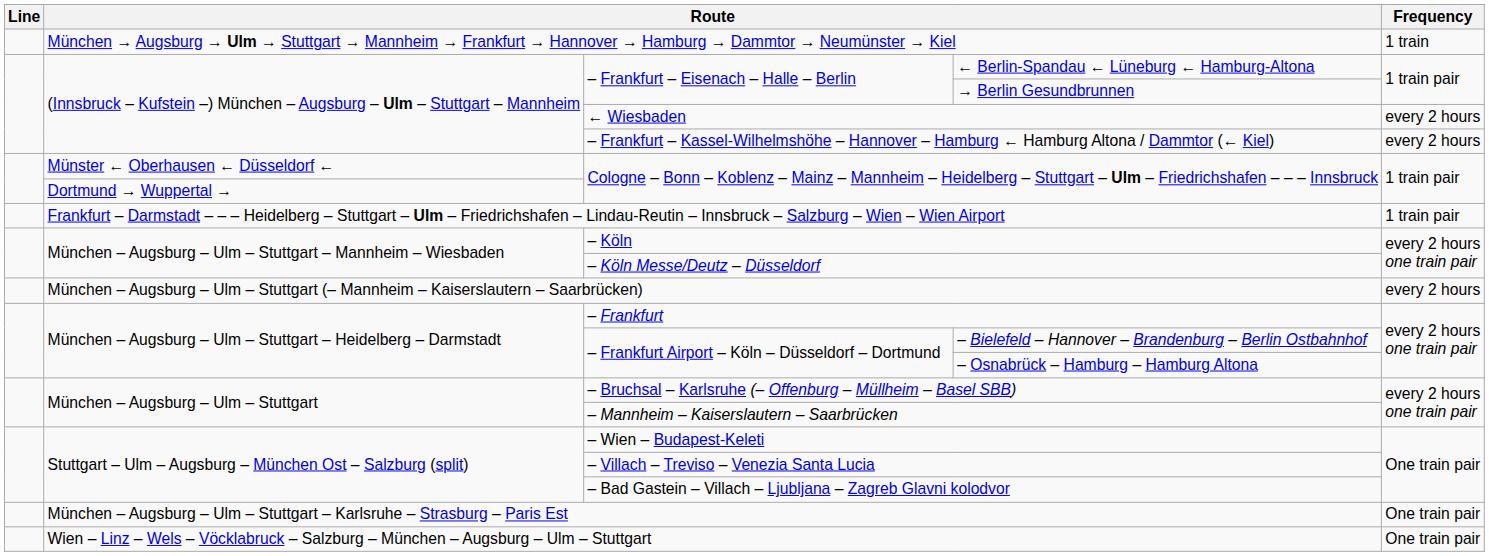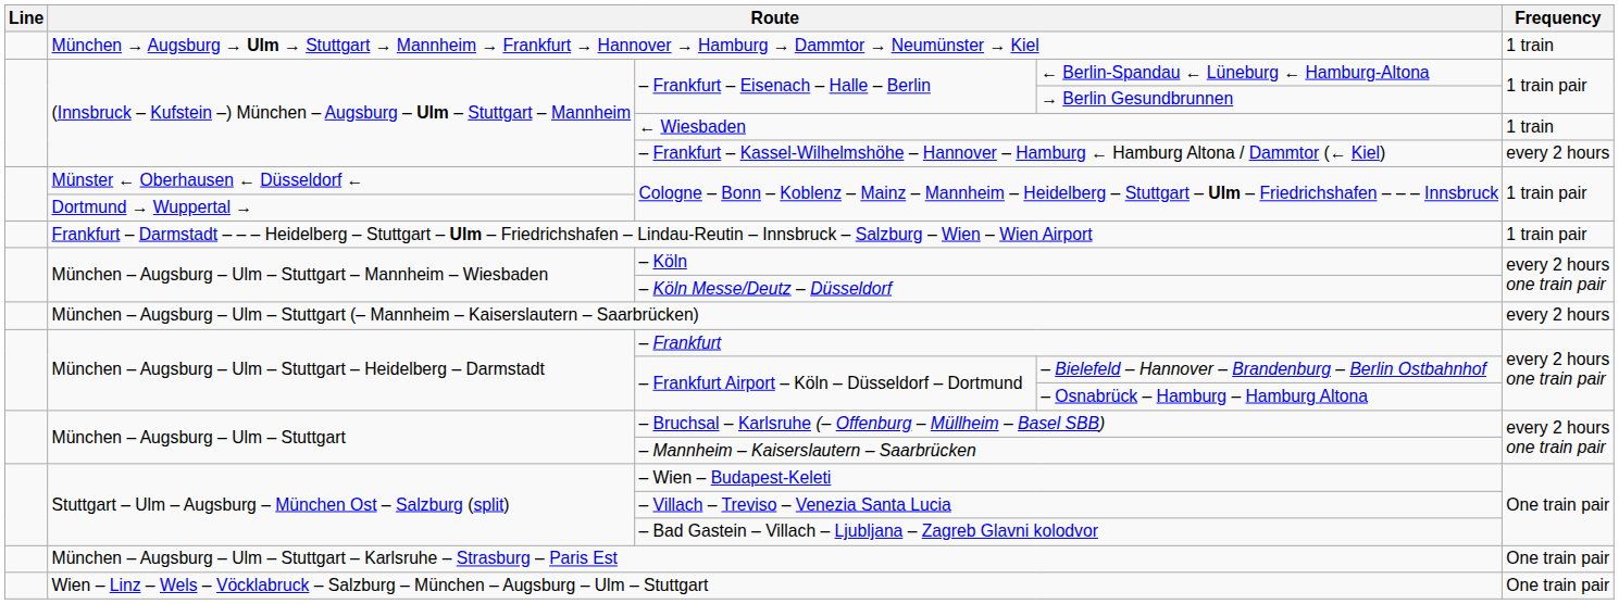 <table class="wikitable">
 <tr>
 <th>Line</th>
 <th colspan="3">Route</th>
 <th>Frequency</th>
 </tr>
 <tr>
 <td align="center"></td>
 <td colspan="3"><a href='#'>München</a> → <a href='#'>Augsburg</a> → <strong>Ulm</strong> → <a href='#'>Stuttgart</a> → <a href='#'>Mannheim</a> → <a href='#'>Frankfurt</a> → <a href='#'>Hannover</a> → <a href='#'>Hamburg</a> → <a href='#'>Dammtor</a> → <a href='#'>Neumünster</a> → <a href='#'>Kiel</a></td>
 <td>1 train</td>
 </tr>
 <tr>
 <td rowspan="4" align="center"></td>
 <td rowspan="4">(<a href='#'>Innsbruck</a> – <a href='#'>Kufstein</a> –) München – <a href='#'>Augsburg</a> – <strong>Ulm</strong> – <a href='#'>Stuttgart</a> – <a href='#'>Mannheim</a></td>
 <td rowspan="2">– <a href='#'>Frankfurt</a> – <a href='#'>Eisenach</a> – <a href='#'>Halle</a> – <a href='#'>Berlin</a></td>
 <td>← <a href='#'>Berlin-Spandau</a> ← <a href='#'>Lüneburg</a> ← <a href='#'>Hamburg-Altona</a></td>
 <td rowspan="2">1 train pair</td>
 </tr>
 <tr>
 <td>→ <a href='#'>Berlin Gesundbrunnen</a></td>
 </tr>
 <tr>
 <td colspan="2">← <a href='#'>Wiesbaden</a></td>
-<td>every 2 hours</td>
+<td>1 train</td>
 </tr>
 <tr>
 <td colspan="2">– <a href='#'>Frankfurt</a> – <a href='#'>Kassel-Wilhelmshöhe</a> – <a href='#'>Hannover</a> – <a href='#'>Hamburg</a> ← Hamburg Altona / <a href='#'>Dammtor</a> (← <a href='#'>Kiel</a>)</td>
 <td>every 2 hours</td>
 </tr>
 <tr>
 <td align="center" rowspan=2></td>
 <td><a href='#'>Münster</a> ← <a href='#'>Oberhausen</a> ← <a href='#'>Düsseldorf</a> ←</td>
 <td rowspan=2 colspan=2><a href='#'>Cologne</a> – <a href='#'>Bonn</a> – <a href='#'>Koblenz</a> – <a href='#'>Mainz</a> – <a href='#'>Mannheim</a> – <a href='#'>Heidelberg</a> – <a href='#'>Stuttgart</a> – <strong>Ulm</strong> – <a href='#'>Friedrichshafen</a> –  –  –  <a href='#'>Innsbruck</a></td>
 <td rowspan="2">1 train pair</td>
 </tr>
 <tr>
 <td><a href='#'>Dortmund</a> → <a href='#'>Wuppertal</a> →</td>
 </tr>
 <tr>
 <td align="center"></td>
 <td colspan=3><a href='#'>Frankfurt</a> – <a href='#'>Darmstadt</a> –  –  – Heidelberg – Stuttgart – <strong>Ulm</strong> – Friedrichshafen – Lindau-Reutin – Innsbruck – <a href='#'>Salzburg</a> – <a href='#'>Wien</a> – <a href='#'>Wien Airport</a></td>
 <td>1 train pair</td>
 </tr>
 <tr>
 <td rowspan="2" align="center"></td>
 <td rowspan="2">München – Augsburg – Ulm – Stuttgart – Mannheim – Wiesbaden</td>
 <td colspan="2">– <a href='#'>Köln</a></td>
 <td rowspan="2">every 2 hours<br><em>one train pair</em></td>
 </tr>
 <tr>
 <td colspan="2"><em>– <a href='#'>Köln Messe/Deutz</a> – <a href='#'>Düsseldorf</a></em></td>
 </tr>
 <tr>
 <td align="center"></td>
 <td colspan="3">München – Augsburg – Ulm – Stuttgart (– Mannheim – Kaiserslautern – Saarbrücken)</td>
 <td>every 2 hours</td>
 </tr>
 <tr>
 <td rowspan="3" align="center"></td>
 <td rowspan="3">München – Augsburg – Ulm – Stuttgart – Heidelberg – Darmstadt</td>
 <td colspan="2"><em>– <a href='#'>Frankfurt</a></em></td>
 <td rowspan="3">every 2 hours<br><em>one train pair</em></td>
 </tr>
 <tr>
 <td rowspan="2">– <a href='#'>Frankfurt Airport</a> – Köln – Düsseldorf – Dortmund</td>
 <td><em>– <a href='#'>Bielefeld</a> – Hannover – <a href='#'>Brandenburg</a> – <a href='#'>Berlin Ostbahnhof</a></em></td>
 </tr>
 <tr>
 <td>– <a href='#'>Osnabrück</a> – <a href='#'>Hamburg</a> – <a href='#'>Hamburg Altona</a></td>
 </tr>
 <tr>
 <td rowspan="2" align="center"></td>
 <td rowspan="2">München – Augsburg – Ulm – Stuttgart</td>
 <td colspan="2">– <a href='#'>Bruchsal</a> – <a href='#'>Karlsruhe</a> <em>(– <a href='#'>Offenburg</a> – <a href='#'>Müllheim</a> – <a href='#'>Basel SBB</a>)</em></td>
 <td rowspan="2">every 2 hours<br><em>one train pair</em></td>
 </tr>
 <tr>
 <td colspan="2"><em>– Mannheim – Kaiserslautern – Saarbrücken</em></td>
 </tr>
 <tr>
 <td rowspan="3" align="center"><br><br></td>
 <td rowspan="3">Stuttgart – Ulm – Augsburg – <a href='#'>München Ost</a> – <a href='#'>Salzburg</a> (<a href='#'>split</a>)</td>
 <td colspan="2">– Wien – <a href='#'>Budapest-Keleti</a></td>
 <td rowspan="3">One train pair</td>
 </tr>
 <tr>
 <td colspan="2">– <a href='#'>Villach</a> – <a href='#'>Treviso</a> – <a href='#'>Venezia Santa Lucia</a></td>
 </tr>
 <tr>
 <td colspan="2">– Bad Gastein – Villach – <a href='#'>Ljubljana</a> – <a href='#'>Zagreb Glavni kolodvor</a></td>
 </tr>
 <tr>
 <td align="center"></td>
 <td colspan="3">München – Augsburg – Ulm – Stuttgart – Karlsruhe – <a href='#'>Strasburg</a> – <a href='#'>Paris Est</a></td>
 <td>One train pair</td>
 </tr>
 <tr>
 <td align="center"></td>
 <td colspan="3">Wien – <a href='#'>Linz</a> – <a href='#'>Wels</a> – <a href='#'>Vöcklabruck</a> – Salzburg – München – Augsburg – Ulm – Stuttgart</td>
 <td>One train pair</td>
 </tr>
 </table>
